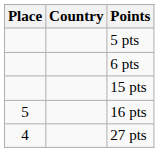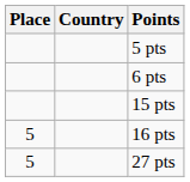 <table class=wikitable>
 <tr>
 <th>Place</th>
 <th>Country</th>
 <th>Points</th>
 </tr>
 <tr>
 <td align=center></td>
 <td></td>
 <td>5 pts</td>
 </tr>
 <tr>
 <td align=center></td>
 <td></td>
 <td>6 pts</td>
 </tr>
 <tr>
 <td align=center></td>
 <td></td>
 <td>15 pts</td>
 </tr>
 <tr>
 <td align=center>5</td>
 <td></td>
 <td>16 pts</td>
 </tr>
 <tr>
-<td align=center>4</td>
+<td align=center>5</td>
 <td></td>
 <td>27 pts</td>
 </tr>
 </table>
